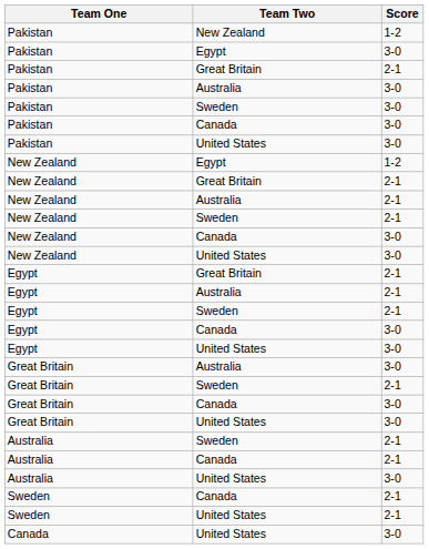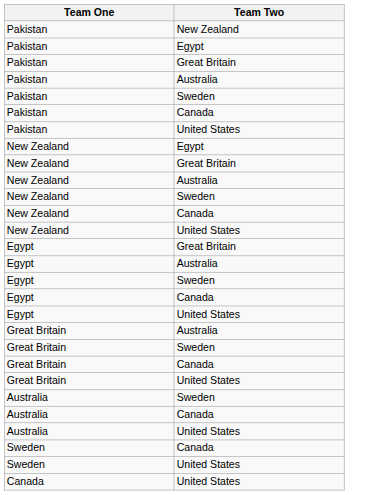 <table class="wikitable">
 <tr>
 <th width=250>Team One</th>
 <th width=250>Team Two</th>
-<th width=50>Score</th>
 </tr>
 <tr>
 <td> Pakistan</td>
 <td> New Zealand</td>
-<td>1-2</td>
 </tr>
 <tr>
 <td> Pakistan</td>
 <td> Egypt</td>
-<td>3-0</td>
 </tr>
 <tr>
 <td> Pakistan</td>
 <td> Great Britain</td>
-<td>2-1</td>
 </tr>
 <tr>
 <td> Pakistan</td>
 <td> Australia</td>
-<td>3-0</td>
 </tr>
 <tr>
 <td> Pakistan</td>
 <td> Sweden</td>
-<td>3-0</td>
 </tr>
 <tr>
 <td> Pakistan</td>
 <td> Canada</td>
-<td>3-0</td>
 </tr>
 <tr>
 <td> Pakistan</td>
 <td> United States</td>
-<td>3-0</td>
 </tr>
 <tr>
 <td> New Zealand</td>
 <td> Egypt</td>
-<td>1-2</td>
 </tr>
 <tr>
 <td> New Zealand</td>
 <td> Great Britain</td>
-<td>2-1</td>
 </tr>
 <tr>
 <td> New Zealand</td>
 <td> Australia</td>
-<td>2-1</td>
 </tr>
 <tr>
 <td> New Zealand</td>
 <td> Sweden</td>
-<td>2-1</td>
 </tr>
 <tr>
 <td> New Zealand</td>
 <td> Canada</td>
-<td>3-0</td>
 </tr>
 <tr>
 <td> New Zealand</td>
 <td> United States</td>
-<td>3-0</td>
 </tr>
 <tr>
 <td> Egypt</td>
 <td> Great Britain</td>
-<td>2-1</td>
 </tr>
 <tr>
 <td> Egypt</td>
 <td> Australia</td>
-<td>2-1</td>
 </tr>
 <tr>
 <td> Egypt</td>
 <td> Sweden</td>
-<td>2-1</td>
 </tr>
 <tr>
 <td> Egypt</td>
 <td> Canada</td>
-<td>3-0</td>
 </tr>
 <tr>
 <td> Egypt</td>
 <td> United States</td>
-<td>3-0</td>
 </tr>
 <tr>
 <td> Great Britain</td>
 <td> Australia</td>
-<td>3-0</td>
 </tr>
 <tr>
 <td> Great Britain</td>
 <td> Sweden</td>
-<td>2-1</td>
 </tr>
 <tr>
 <td> Great Britain</td>
 <td> Canada</td>
-<td>3-0</td>
 </tr>
 <tr>
 <td> Great Britain</td>
 <td> United States</td>
-<td>3-0</td>
 </tr>
 <tr>
 <td> Australia</td>
 <td> Sweden</td>
-<td>2-1</td>
 </tr>
 <tr>
 <td> Australia</td>
 <td> Canada</td>
-<td>2-1</td>
 </tr>
 <tr>
 <td> Australia</td>
 <td> United States</td>
-<td>3-0</td>
 </tr>
 <tr>
 <td> Sweden</td>
 <td> Canada</td>
-<td>2-1</td>
 </tr>
 <tr>
 <td> Sweden</td>
 <td> United States</td>
-<td>2-1</td>
 </tr>
 <tr>
 <td> Canada</td>
 <td> United States</td>
-<td>3-0</td>
 </tr>
 </table>
